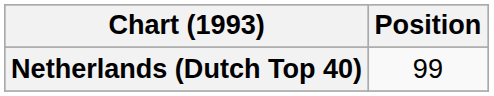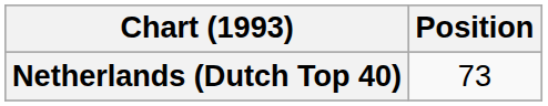 <table class="wikitable plainrowheaders">
 <tr>
 <th>Chart (1993)</th>
 <th>Position</th>
 </tr>
 <tr>
 <th scope="row">Netherlands (Dutch Top 40)</th>
-<td style="text-align:center;">99</td>
+<td style="text-align:center;">73</td>
 </tr>
 </table>
